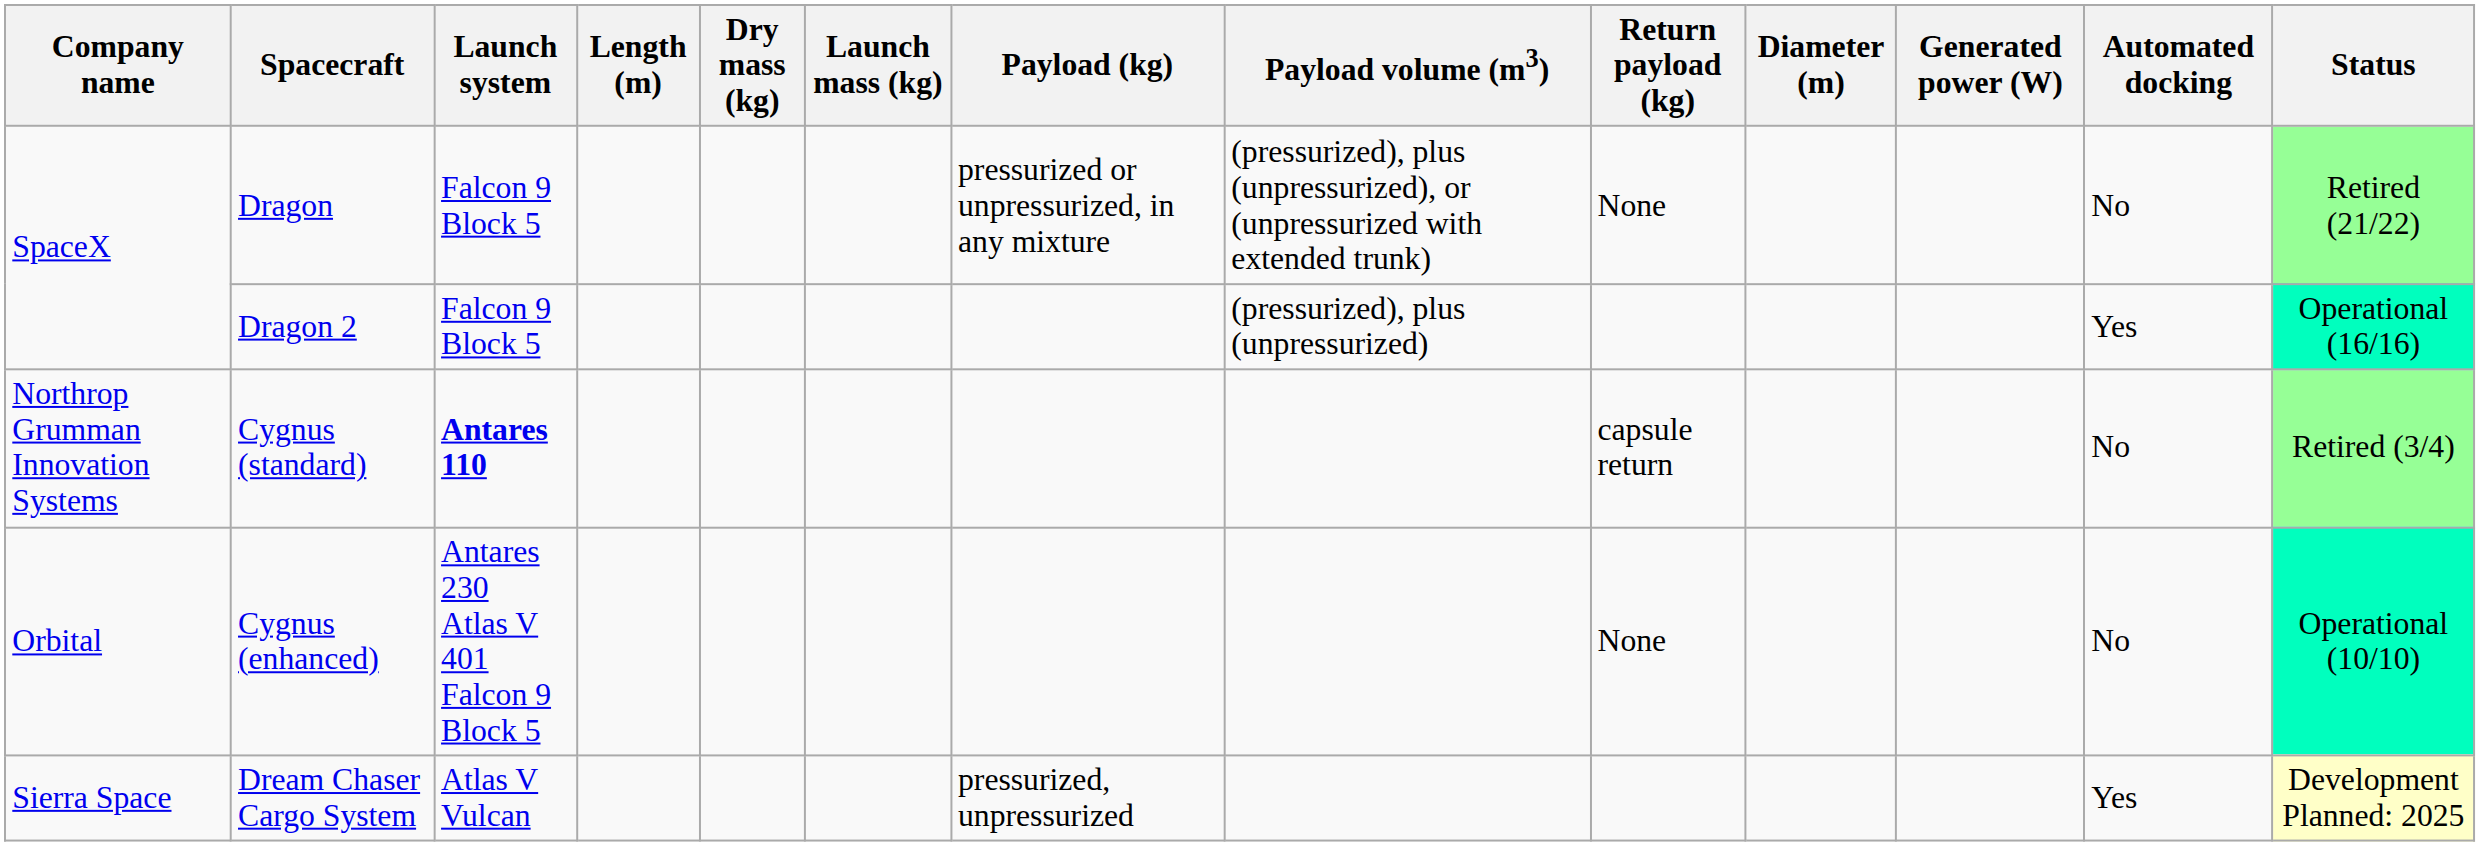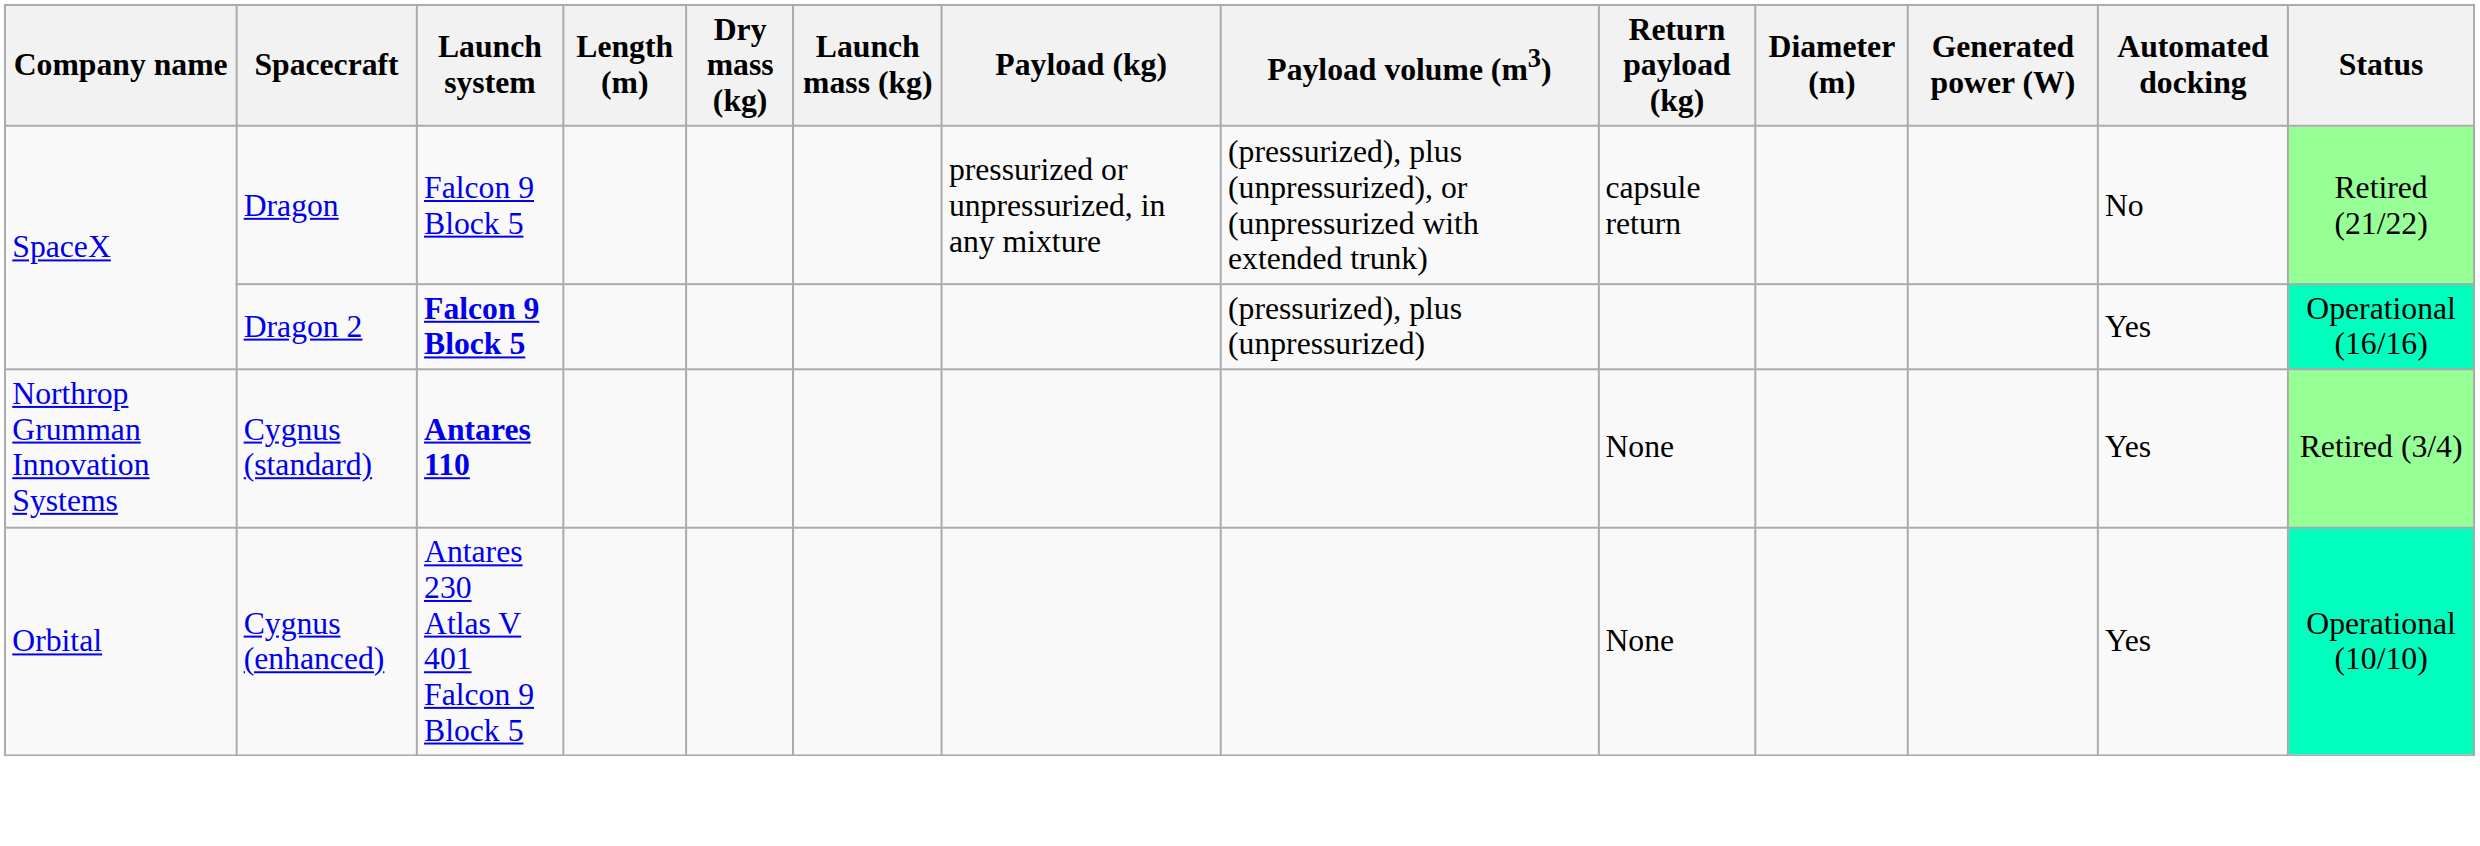 <table class="wikitable sortable">
 <tr>
 <th>Company name</th>
 <th>Spacecraft</th>
 <th>Launch system</th>
 <th>Length (m)</th>
 <th>Dry mass (kg)</th>
 <th>Launch mass (kg)</th>
 <th>Payload (kg)</th>
 <th>Payload volume (m<sup>3</sup>)</th>
 <th>Return payload (kg)</th>
 <th>Diameter (m)</th>
 <th>Generated power (W)</th>
 <th>Automated docking</th>
 <th>Status</th>
 </tr>
 <tr>
 <td rowspan="2"><a href='#'>SpaceX</a></td>
 <td><a href='#'>Dragon</a></td>
 <td><a href='#'>Falcon 9 Block 5</a></td>
 <td></td>
 <td></td>
 <td> </td>
 <td> pressurized or unpressurized, in any mixture</td>
 <td> (pressurized), plus  (unpressurized), or  (unpressurized with extended trunk)</td>
-<td>None</td>
+<td> capsule return</td>
 <td></td>
 <td></td>
 <td>No</td>
 <td style="text-align: center; background: rgb(150,255,150)">Retired (21/22)</td>
 </tr>
 <tr>
 <td><a href='#'>Dragon 2</a></td>
-<td><a href='#'>Falcon 9 Block 5</a></td>
+<td><strong><a href='#'>Falcon 9 Block 5</a></strong></td>
 <td></td>
 <td></td>
 <td></td>
 <td></td>
 <td> (pressurized), plus  (unpressurized)</td>
 <td></td>
 <td></td>
 <td></td>
 <td>Yes</td>
 <td style="text-align: center; background: rgb(0,255,190)">Operational (16/16)</td>
 </tr>
 <tr>
 <td><a href='#'>Northrop Grumman Innovation Systems</a></td>
 <td><a href='#'>Cygnus (standard)</a></td>
 <td><strong><a href='#'>Antares 110</a></strong></td>
 <td></td>
 <td></td>
 <td></td>
 <td></td>
 <td></td>
-<td> capsule return</td>
+<td>None</td>
 <td></td>
 <td></td>
-<td>No</td>
+<td>Yes</td>
 <td style="text-align: center; background: rgb(150,255,150)">Retired (3/4)</td>
 </tr>
 <tr>
 <td><a href='#'>Orbital</a></td>
 <td><a href='#'>Cygnus (enhanced)</a></td>
 <td><a href='#'>Antares 230</a><br><a href='#'>Atlas V 401</a><br><a href='#'>Falcon 9 Block 5</a></td>
 <td></td>
 <td></td>
 <td></td>
 <td></td>
 <td></td>
 <td>None</td>
 <td></td>
 <td></td>
-<td>No</td>
+<td>Yes</td>
 <td style="text-align: center; background: rgb(0,255,190)">Operational (10/10)</td>
 </tr>
-<tr>
-<td><a href='#'>Sierra Space</a></td>
-<td><a href='#'>Dream Chaser Cargo System</a></td>
-<td><a href='#'>Atlas V</a><br><a href='#'>Vulcan</a></td>
-<td></td>
-<td></td>
-<td></td>
-<td> pressurized,  unpressurized</td>
-<td></td>
-<td></td>
-<td></td>
-<td></td>
-<td>Yes</td>
-<td style="text-align: center; background: rgb(255,255,200)">Development<br>Planned: 2025</td>
-</tr>
 </table>
